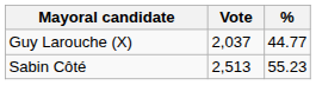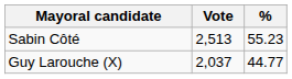 <table class="wikitable">
 <tr>
 <th bgcolor="#DDDDFF" width="200px">Mayoral candidate</th>
 <th bgcolor="#DDDDFF" width="50px">Vote</th>
 <th bgcolor="#DDDDFF" width="30px">%</th>
 </tr>
 <tr>
+<td>Sabin Côté</td>
+<td>2,513</td>
+<td>55.23</td>
+</tr>
+<tr>
 <td>Guy Larouche (X)</td>
 <td>2,037</td>
 <td>44.77</td>
 </tr>
-<tr>
-<td>Sabin Côté</td>
-<td>2,513</td>
-<td>55.23</td>
-</tr>
 </table>
